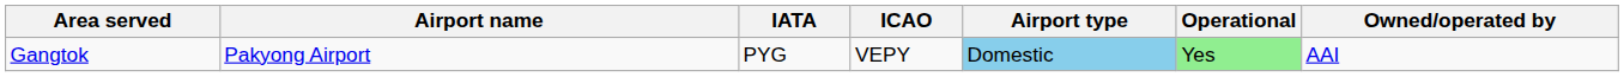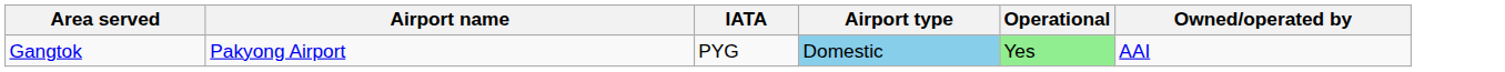 <table class="sortable wikitable"style="text-align:left;"style="font-size: 85%">
 <tr>
 <th style="width:10em;">Area served</th>
 <th style="width:25em;">Airport name</th>
 <th style="width:5em;">IATA</th>
-<th style="width:5em;">ICAO</th>
 <th style="width:10em;">Airport type</th>
 <th style="width:5em;">Operational</th>
 <th style="width:15em;">Owned/operated by</th>
 </tr>
 <tr>
 <td><a href='#'>Gangtok</a></td>
 <td><a href='#'>Pakyong Airport</a></td>
 <td>PYG</td>
-<td>VEPY</td>
 <td style="background:skyblue;">Domestic</td>
 <td style="background:lightgreen;">Yes</td>
 <td><a href='#'>AAI</a></td>
 </tr>
 </table>
